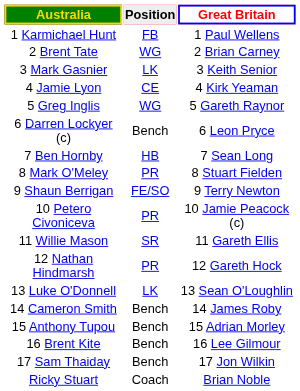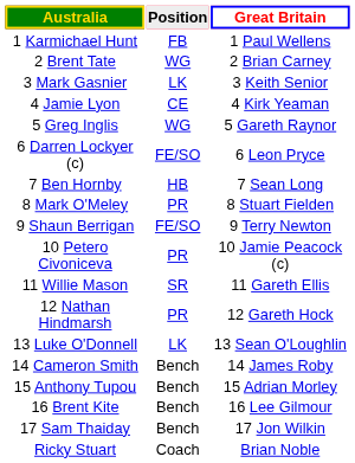 <table style="float:right; font-size:90%; margin-left:1em;">
 <tr style="background:#f03;">
 <th align="centre"  style="width:126px; border:2px solid gold; background:green; color:gold;">Australia</th>
 <th style="text-align:center; background:#eee; color:black;">Position</th>
 <th align="centre"  style="width:126px; border:2px solid blue; background:white; color:red;">Great Britain</th>
 </tr>
 <tr align=center>
 <td>1 <a href='#'>Karmichael Hunt</a></td>
 <td><a href='#'>FB</a></td>
 <td>1 <a href='#'>Paul Wellens</a></td>
 </tr>
 <tr align=center>
 <td>2 <a href='#'>Brent Tate</a></td>
 <td><a href='#'>WG</a></td>
 <td>2 <a href='#'>Brian Carney</a></td>
 </tr>
 <tr align=center>
 <td>3 <a href='#'>Mark Gasnier</a></td>
 <td><a href='#'>LK</a></td>
 <td>3 <a href='#'>Keith Senior</a></td>
 </tr>
 <tr align=center>
 <td>4 <a href='#'>Jamie Lyon</a></td>
 <td><a href='#'>CE</a></td>
 <td>4 <a href='#'>Kirk Yeaman</a></td>
 </tr>
 <tr align=center>
 <td>5 <a href='#'>Greg Inglis</a></td>
 <td><a href='#'>WG</a></td>
 <td>5 <a href='#'>Gareth Raynor</a></td>
 </tr>
 <tr align=center>
 <td>6 <a href='#'>Darren Lockyer</a> (c)</td>
-<td>Bench</td>
+<td><a href='#'>FE/SO</a></td>
 <td>6 <a href='#'>Leon Pryce</a></td>
 </tr>
 <tr align=center>
 <td>7 <a href='#'>Ben Hornby</a></td>
 <td><a href='#'>HB</a></td>
 <td>7 <a href='#'>Sean Long</a></td>
 </tr>
 <tr align=center>
 <td>8 <a href='#'>Mark O'Meley</a></td>
 <td><a href='#'>PR</a></td>
 <td>8 <a href='#'>Stuart Fielden</a></td>
 </tr>
 <tr align=center>
 <td>9 <a href='#'>Shaun Berrigan</a></td>
 <td><a href='#'>FE/SO</a></td>
 <td>9 <a href='#'>Terry Newton</a></td>
 </tr>
 <tr align=center>
 <td>10 <a href='#'>Petero Civoniceva</a></td>
 <td><a href='#'>PR</a></td>
 <td>10 <a href='#'>Jamie Peacock</a> (c)</td>
 </tr>
 <tr align=center>
 <td>11 <a href='#'>Willie Mason</a></td>
 <td><a href='#'>SR</a></td>
 <td>11 <a href='#'>Gareth Ellis</a></td>
 </tr>
 <tr align=center>
 <td>12 <a href='#'>Nathan Hindmarsh</a></td>
 <td><a href='#'>PR</a></td>
 <td>12 <a href='#'>Gareth Hock</a></td>
 </tr>
 <tr align=center>
 <td>13 <a href='#'>Luke O'Donnell</a></td>
 <td><a href='#'>LK</a></td>
 <td>13 <a href='#'>Sean O'Loughlin</a></td>
 </tr>
 <tr align=center>
 <td>14 <a href='#'>Cameron Smith</a></td>
 <td>Bench</td>
 <td>14 <a href='#'>James Roby</a></td>
 </tr>
 <tr align=center>
 <td>15 <a href='#'>Anthony Tupou</a></td>
 <td>Bench</td>
 <td>15 <a href='#'>Adrian Morley</a></td>
 </tr>
 <tr align=center>
 <td>16 <a href='#'>Brent Kite</a></td>
 <td>Bench</td>
 <td>16 <a href='#'>Lee Gilmour</a></td>
 </tr>
 <tr align=center>
 <td>17 <a href='#'>Sam Thaiday</a></td>
 <td>Bench</td>
 <td>17 <a href='#'>Jon Wilkin</a></td>
 </tr>
 <tr align=center>
 <td><a href='#'>Ricky Stuart</a></td>
 <td>Coach</td>
 <td><a href='#'>Brian Noble</a></td>
 </tr>
 </table>
